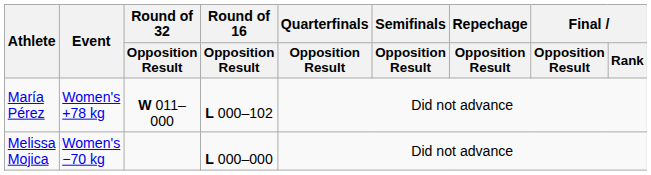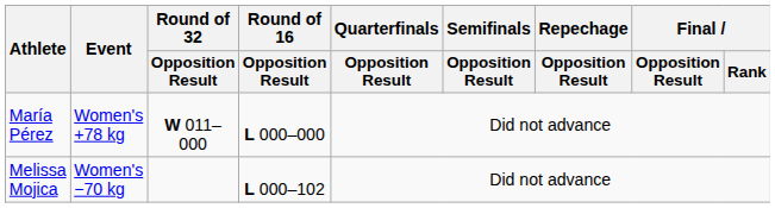 <table class="wikitable" style="font-size:90%">
 <tr>
 <th rowspan="2">Athlete</th>
 <th rowspan="2">Event</th>
 <th>Round of 32</th>
 <th>Round of 16</th>
 <th>Quarterfinals</th>
 <th>Semifinals</th>
 <th>Repechage</th>
 <th colspan=2>Final / </th>
 </tr>
 <tr style="font-size:95%">
 <th>Opposition<br>Result</th>
 <th>Opposition<br>Result</th>
 <th>Opposition<br>Result</th>
 <th>Opposition<br>Result</th>
 <th>Opposition<br>Result</th>
 <th>Opposition<br>Result</th>
 <th>Rank</th>
 </tr>
 <tr align=center>
 <td align=left><a href='#'>María Pérez</a></td>
 <td align=left><a href='#'>Women's +78 kg</a></td>
 <td><br><strong>W</strong> 011–000</td>
-<td><br><strong>L</strong> 000–102</td>
+<td><br><strong>L</strong> 000–000 </td>
 <td colspan=5>Did not advance</td>
 </tr>
 <tr align=center>
 <td align=left><a href='#'>Melissa Mojica</a></td>
 <td align=left><a href='#'>Women's −70 kg</a></td>
 <td></td>
-<td><br><strong>L</strong> 000–000 </td>
+<td><br><strong>L</strong> 000–102</td>
 <td colspan=5>Did not advance</td>
 </tr>
 </table>
